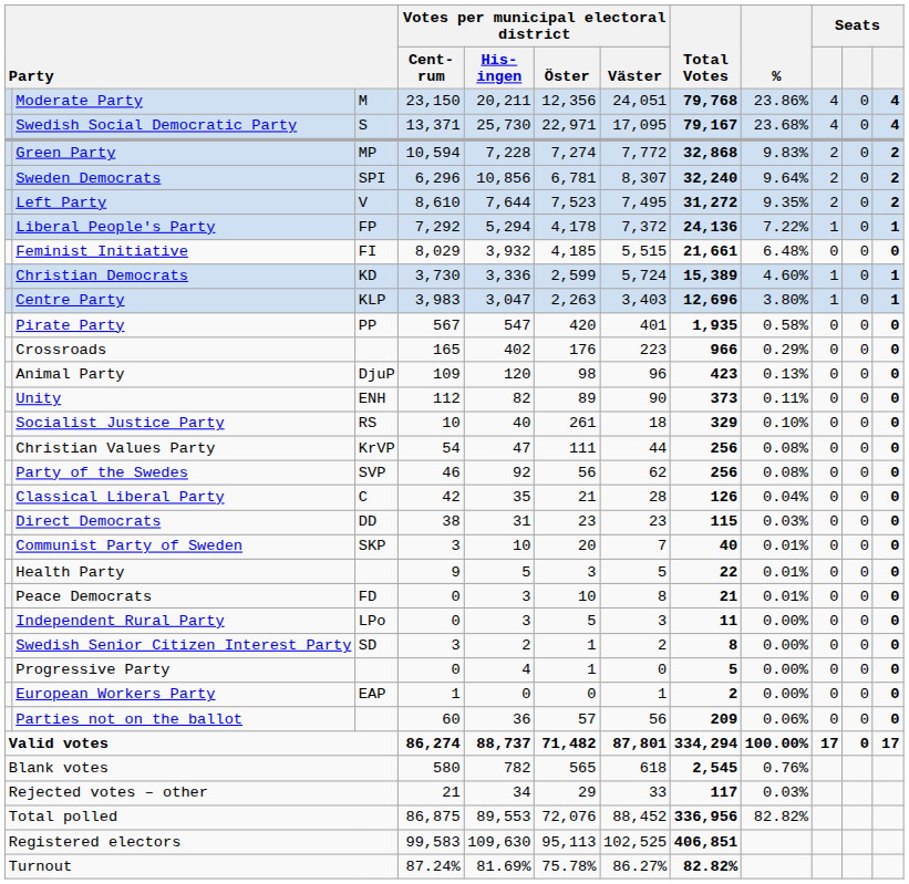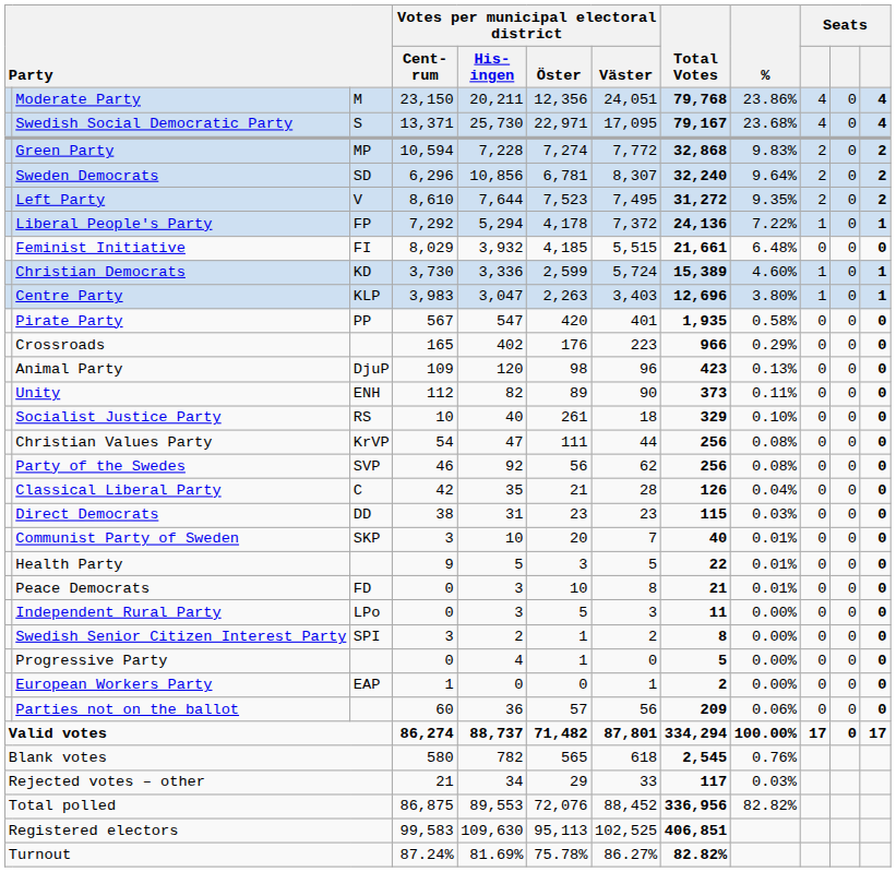 <table class="wikitable" border="1" style="text-align:right;">
 <tr>
 <th style="text-align:left;" valign=bottom rowspan=2 colspan=3>Party</th>
 <th colspan=4>Votes per municipal electoral district</th>
 <th align=center valign=bottom rowspan=2 width="50">Total Votes</th>
 <th align=center valign=bottom rowspan=2 width="50">%</th>
 <th colspan=3>Seats</th>
 </tr>
 <tr>
 <th align=center valign=bottom width="50">Cent- rum</th>
 <th align=center valign=bottom width="50"><a href='#'>His- ingen</a></th>
 <th align=center valign=bottom width="50">Öster</th>
 <th align=center valign=bottom width="50">Väster</th>
 <th align=center valign=bottom width="20"><small></small></th>
 <th align=center valign=bottom width="20"><small><a href='#'></a></small></th>
 <th align=center valign=bottom width="20"><small></small></th>
 </tr>
 <tr style="background:#CEE0F2;">
 <td></td>
 <td align=left><a href='#'>Moderate Party</a></td>
 <td align=left>M</td>
 <td>23,150</td>
 <td>20,211</td>
 <td>12,356</td>
 <td>24,051</td>
 <td><strong>79,768</strong></td>
 <td>23.86%</td>
 <td>4</td>
 <td>0</td>
 <td><strong>4</strong></td>
 </tr>
 <tr style="background:#CEE0F2;">
 <td></td>
 <td align=left style="white-space: nowrap;"><a href='#'>Swedish Social Democratic Party</a></td>
 <td align=left>S</td>
 <td>13,371</td>
 <td>25,730</td>
 <td>22,971</td>
 <td>17,095</td>
 <td><strong>79,167</strong></td>
 <td>23.68%</td>
 <td>4</td>
 <td>0</td>
 <td><strong>4</strong></td>
 </tr>
 <tr style="background:#CEE0F2; border-top:3px solid darkgray;">
 <td></td>
 <td align=left><a href='#'>Green Party</a></td>
 <td align=left>MP</td>
 <td>10,594</td>
 <td>7,228</td>
 <td>7,274</td>
 <td>7,772</td>
 <td><strong>32,868</strong></td>
 <td>9.83%</td>
 <td>2</td>
 <td>0</td>
 <td><strong>2</strong></td>
 </tr>
 <tr style="background:#CEE0F2;">
 <td></td>
 <td align=left><a href='#'>Sweden Democrats</a></td>
-<td align=left>SPI</td>
+<td align=left>SD</td>
 <td>6,296</td>
 <td>10,856</td>
 <td>6,781</td>
 <td>8,307</td>
 <td><strong>32,240</strong></td>
 <td>9.64%</td>
 <td>2</td>
 <td>0</td>
 <td><strong>2</strong></td>
 </tr>
 <tr style="background:#CEE0F2;">
 <td></td>
 <td align=left><a href='#'>Left Party</a></td>
 <td align=left>V</td>
 <td>8,610</td>
 <td>7,644</td>
 <td>7,523</td>
 <td>7,495</td>
 <td><strong>31,272</strong></td>
 <td>9.35%</td>
 <td>2</td>
 <td>0</td>
 <td><strong>2</strong></td>
 </tr>
 <tr style="background:#CEE0F2;">
 <td></td>
 <td align=left><a href='#'>Liberal People's Party</a></td>
 <td align=left>FP</td>
 <td>7,292</td>
 <td>5,294</td>
 <td>4,178</td>
 <td>7,372</td>
 <td><strong>24,136</strong></td>
 <td>7.22%</td>
 <td>1</td>
 <td>0</td>
 <td><strong>1</strong></td>
 </tr>
 <tr>
 <td></td>
 <td align=left><a href='#'>Feminist Initiative</a></td>
 <td align=left>FI</td>
 <td>8,029</td>
 <td>3,932</td>
 <td>4,185</td>
 <td>5,515</td>
 <td><strong>21,661</strong></td>
 <td>6.48%</td>
 <td>0</td>
 <td>0</td>
 <td><strong>0</strong></td>
 </tr>
 <tr style="background:#CEE0F2;">
 <td></td>
 <td align=left><a href='#'>Christian Democrats</a></td>
 <td align=left>KD</td>
 <td>3,730</td>
 <td>3,336</td>
 <td>2,599</td>
 <td>5,724</td>
 <td><strong>15,389</strong></td>
 <td>4.60%</td>
 <td>1</td>
 <td>0</td>
 <td><strong>1</strong></td>
 </tr>
 <tr style="background:#CEE0F2;">
 <td></td>
 <td align=left><a href='#'>Centre Party</a></td>
 <td align=left>KLP</td>
 <td>3,983</td>
 <td>3,047</td>
 <td>2,263</td>
 <td>3,403</td>
 <td><strong>12,696</strong></td>
 <td>3.80%</td>
 <td>1</td>
 <td>0</td>
 <td><strong>1</strong></td>
 </tr>
 <tr>
 <td></td>
 <td align=left><a href='#'>Pirate Party</a></td>
 <td align=left>PP</td>
 <td>567</td>
 <td>547</td>
 <td>420</td>
 <td>401</td>
 <td><strong>1,935</strong></td>
 <td>0.58%</td>
 <td>0</td>
 <td>0</td>
 <td><strong>0</strong></td>
 </tr>
 <tr>
 <td></td>
 <td align=left>Crossroads</td>
 <td></td>
 <td>165</td>
 <td>402</td>
 <td>176</td>
 <td>223</td>
 <td><strong>966</strong></td>
 <td>0.29%</td>
 <td>0</td>
 <td>0</td>
 <td><strong>0</strong></td>
 </tr>
 <tr>
 <td></td>
 <td align=left>Animal Party</td>
 <td align=left>DjuP</td>
 <td>109</td>
 <td>120</td>
 <td>98</td>
 <td>96</td>
 <td><strong>423</strong></td>
 <td>0.13%</td>
 <td>0</td>
 <td>0</td>
 <td><strong>0</strong></td>
 </tr>
 <tr>
 <td></td>
 <td align=left><a href='#'>Unity</a></td>
 <td align=left>ENH</td>
 <td>112</td>
 <td>82</td>
 <td>89</td>
 <td>90</td>
 <td><strong>373</strong></td>
 <td>0.11%</td>
 <td>0</td>
 <td>0</td>
 <td><strong>0</strong></td>
 </tr>
 <tr>
 <td></td>
 <td align=left><a href='#'>Socialist Justice Party</a></td>
 <td align=left>RS</td>
 <td>10</td>
 <td>40</td>
 <td>261</td>
 <td>18</td>
 <td><strong>329</strong></td>
 <td>0.10%</td>
 <td>0</td>
 <td>0</td>
 <td><strong>0</strong></td>
 </tr>
 <tr>
 <td></td>
 <td align=left>Christian Values Party</td>
 <td align=left>KrVP</td>
 <td>54</td>
 <td>47</td>
 <td>111</td>
 <td>44</td>
 <td><strong>256</strong></td>
 <td>0.08%</td>
 <td>0</td>
 <td>0</td>
 <td><strong>0</strong></td>
 </tr>
 <tr>
 <td></td>
 <td align=left><a href='#'>Party of the Swedes</a></td>
 <td align=left>SVP</td>
 <td>46</td>
 <td>92</td>
 <td>56</td>
 <td>62</td>
 <td><strong>256</strong></td>
 <td>0.08%</td>
 <td>0</td>
 <td>0</td>
 <td><strong>0</strong></td>
 </tr>
 <tr>
 <td></td>
 <td align=left><a href='#'>Classical Liberal Party</a></td>
 <td align=left>C</td>
 <td>42</td>
 <td>35</td>
 <td>21</td>
 <td>28</td>
 <td><strong>126</strong></td>
 <td>0.04%</td>
 <td>0</td>
 <td>0</td>
 <td><strong>0</strong></td>
 </tr>
 <tr>
 <td></td>
 <td align=left><a href='#'>Direct Democrats</a></td>
 <td align=left>DD</td>
 <td>38</td>
 <td>31</td>
 <td>23</td>
 <td>23</td>
 <td><strong>115</strong></td>
 <td>0.03%</td>
 <td>0</td>
 <td>0</td>
 <td><strong>0</strong></td>
 </tr>
 <tr>
 <td></td>
 <td align=left><a href='#'>Communist Party of Sweden</a></td>
 <td align=left>SKP</td>
 <td>3</td>
 <td>10</td>
 <td>20</td>
 <td>7</td>
 <td><strong>40</strong></td>
 <td>0.01%</td>
 <td>0</td>
 <td>0</td>
 <td><strong>0</strong></td>
 </tr>
 <tr>
 <td></td>
 <td align=left>Health Party</td>
 <td></td>
 <td>9</td>
 <td>5</td>
 <td>3</td>
 <td>5</td>
 <td><strong>22</strong></td>
 <td>0.01%</td>
 <td>0</td>
 <td>0</td>
 <td><strong>0</strong></td>
 </tr>
 <tr>
 <td></td>
 <td align=left>Peace Democrats</td>
 <td align=left>FD</td>
 <td>0</td>
 <td>3</td>
 <td>10</td>
 <td>8</td>
 <td><strong>21</strong></td>
 <td>0.01%</td>
 <td>0</td>
 <td>0</td>
 <td><strong>0</strong></td>
 </tr>
 <tr>
 <td></td>
 <td align=left><a href='#'>Independent Rural Party</a></td>
 <td align=left>LPo</td>
 <td>0</td>
 <td>3</td>
 <td>5</td>
 <td>3</td>
 <td><strong>11</strong></td>
 <td>0.00%</td>
 <td>0</td>
 <td>0</td>
 <td><strong>0</strong></td>
 </tr>
 <tr>
 <td></td>
 <td align=left><a href='#'>Swedish Senior Citizen Interest Party</a></td>
-<td align=left>SD</td>
+<td align=left>SPI</td>
 <td>3</td>
 <td>2</td>
 <td>1</td>
 <td>2</td>
 <td><strong>8</strong></td>
 <td>0.00%</td>
 <td>0</td>
 <td>0</td>
 <td><strong>0</strong></td>
 </tr>
 <tr>
 <td></td>
 <td align=left>Progressive Party</td>
 <td></td>
 <td>0</td>
 <td>4</td>
 <td>1</td>
 <td>0</td>
 <td><strong>5</strong></td>
 <td>0.00%</td>
 <td>0</td>
 <td>0</td>
 <td><strong>0</strong></td>
 </tr>
 <tr>
 <td></td>
 <td align=left><a href='#'>European Workers Party</a></td>
 <td align=left>EAP</td>
 <td>1</td>
 <td>0</td>
 <td>0</td>
 <td>1</td>
 <td><strong>2</strong></td>
 <td>0.00%</td>
 <td>0</td>
 <td>0</td>
 <td><strong>0</strong></td>
 </tr>
 <tr>
 <td></td>
 <td align=left><a href='#'>Parties not on the ballot</a></td>
 <td></td>
 <td>60</td>
 <td>36</td>
 <td>57</td>
 <td>56</td>
 <td><strong>209</strong></td>
 <td>0.06%</td>
 <td>0</td>
 <td>0</td>
 <td><strong>0</strong></td>
 </tr>
 <tr style="font-weight:bold">
 <td align=left colspan=3>Valid votes</td>
 <td>86,274</td>
 <td>88,737</td>
 <td>71,482</td>
 <td>87,801</td>
 <td>334,294</td>
 <td>100.00%</td>
 <td>17</td>
 <td>0</td>
 <td>17</td>
 </tr>
 <tr>
 <td align=left colspan=3>Blank votes</td>
 <td>580</td>
 <td>782</td>
 <td>565</td>
 <td>618</td>
 <td><strong>2,545</strong></td>
 <td>0.76%</td>
 <td></td>
 <td></td>
 <td></td>
 </tr>
 <tr>
 <td align=left colspan=3>Rejected votes – other</td>
 <td>21</td>
 <td>34</td>
 <td>29</td>
 <td>33</td>
 <td><strong>117</strong></td>
 <td>0.03%</td>
 <td></td>
 <td></td>
 <td></td>
 </tr>
 <tr>
 <td align=left colspan=3>Total polled</td>
 <td>86,875</td>
 <td>89,553</td>
 <td>72,076</td>
 <td>88,452</td>
 <td><strong>336,956</strong></td>
 <td>82.82%</td>
 <td></td>
 <td></td>
 <td></td>
 </tr>
 <tr>
 <td align=left colspan=3>Registered electors</td>
 <td>99,583</td>
 <td>109,630</td>
 <td>95,113</td>
 <td>102,525</td>
 <td><strong>406,851</strong></td>
 <td></td>
 <td></td>
 <td></td>
 <td></td>
 </tr>
 <tr>
 <td align=left colspan=3>Turnout</td>
 <td>87.24%</td>
 <td>81.69%</td>
 <td>75.78%</td>
 <td>86.27%</td>
 <td><strong>82.82%</strong></td>
 <td></td>
 <td></td>
 <td></td>
 <td></td>
 </tr>
 </table>
